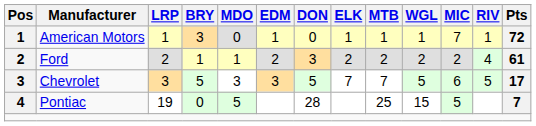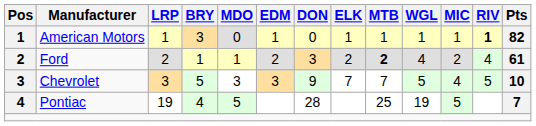 <table class="wikitable" style="font-size: 85%; text-align: center;">
 <tr valign="top">
 <th valign="middle">Pos</th>
 <th valign="middle">Manufacturer</th>
 <th><a href='#'>LRP</a></th>
 <th><a href='#'>BRY</a></th>
 <th><a href='#'>MDO</a></th>
 <th><a href='#'>EDM</a></th>
 <th><a href='#'>DON</a></th>
 <th><a href='#'>ELK</a></th>
 <th><a href='#'>MTB</a></th>
 <th><a href='#'>WGL</a></th>
 <th><a href='#'>MIC</a></th>
 <th><a href='#'>RIV</a></th>
 <th valign="middle">Pts</th>
 </tr>
 <tr>
 <th>1</th>
 <td align=left><a href='#'>American Motors</a></td>
 <td style="background:#FFFFBF;">1</td>
 <td style="background:#FFDF9F;">3</td>
 <td style="background:#DFDFDF;">0</td>
 <td style="background:#FFFFBF;">1</td>
 <td style="background:#FFFFBF;">0</td>
 <td style="background:#FFFFBF;">1</td>
 <td style="background:#FFFFBF;">1</td>
 <td style="background:#FFFFBF;">1</td>
-<td style="background:#FFFFBF;">7</td>
 <td style="background:#FFFFBF;">1</td>
-<th>72</th>
+<td style="background:#FFFFBF;"><strong>1</strong></td>
+<th>82</th>
 </tr>
 <tr>
 <th>2</th>
 <td align=left><a href='#'>Ford</a></td>
 <td style="background:#DFDFDF;">2</td>
 <td style="background:#FFFFBF;">1</td>
 <td style="background:#FFFFBF;">1</td>
 <td style="background:#DFDFDF;">2</td>
 <td style="background:#FFDF9F;">3</td>
 <td style="background:#DFDFDF;">2</td>
-<td style="background:#DFDFDF;">2</td>
-<td style="background:#DFDFDF;">2</td>
+<td style="background:#DFDFDF;"><strong>2</strong></td>
+<td style="background:#DFDFDF;">4</td>
 <td style="background:#DFDFDF;">2</td>
 <td style="background:#DFFFDF;">4</td>
 <th>61</th>
 </tr>
 <tr>
 <th>3</th>
 <td align=left><a href='#'>Chevrolet</a></td>
 <td style="background:#FFDF9F;">3</td>
 <td style="background:#DFFFDF;">5</td>
 <td style="background:#FFFFFF;">3</td>
 <td style="background:#FFDF9F;">3</td>
-<td style="background:#DFFFDF;">5</td>
+<td style="background:#DFFFDF;">9</td>
 <td style="background:#FFFFFF;">7</td>
 <td style="background:#FFFFFF;">7</td>
 <td style="background:#DFFFDF;">5</td>
-<td style="background:#DFFFDF;">6</td>
+<td style="background:#DFFFDF;">4</td>
 <td style="background:#DFFFDF;">5</td>
-<th>17</th>
+<th>10</th>
 </tr>
 <tr>
 <th>4</th>
 <td align=left><a href='#'>Pontiac</a></td>
 <td style="background:#FFFFFF;">19</td>
-<td style="background:#DFFFDF;">0</td>
+<td style="background:#DFFFDF;">4</td>
 <td style="background:#DFFFDF;">5</td>
 <td style="background:#FFFFFF;"></td>
 <td style="background:#FFFFFF;">28</td>
 <td style="background:#FFFFFF;"></td>
 <td style="background:#FFFFFF;">25</td>
-<td style="background:#FFFFFF;">15</td>
+<td style="background:#FFFFFF;">19</td>
 <td style="background:#DFFFDF;">5</td>
 <td style="background:#FFFFFF;"></td>
 <th>7</th>
 </tr>
 <tr>
 <td style="text-align:center;" colspan=13></td>
 </tr>
 </table>
